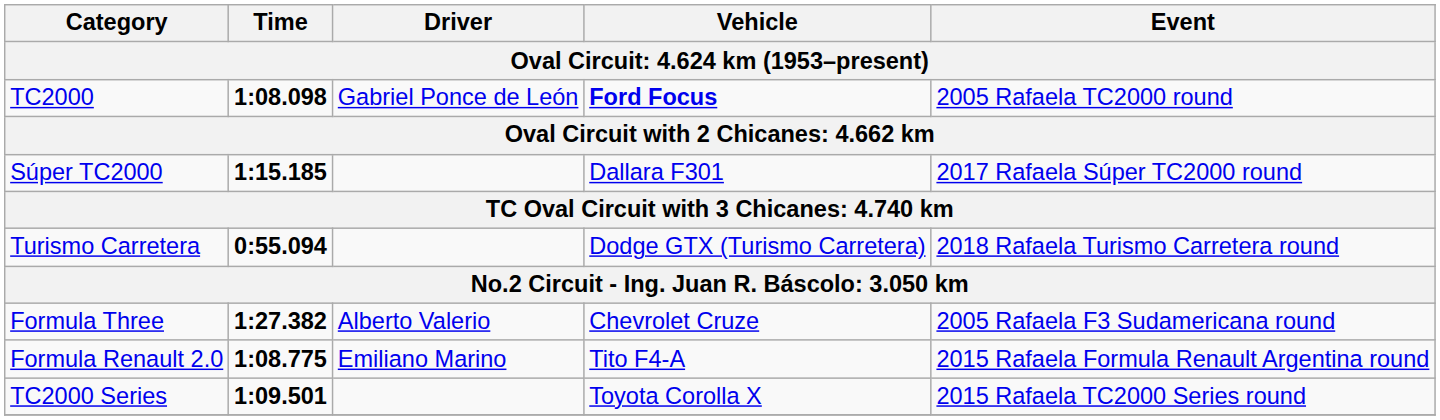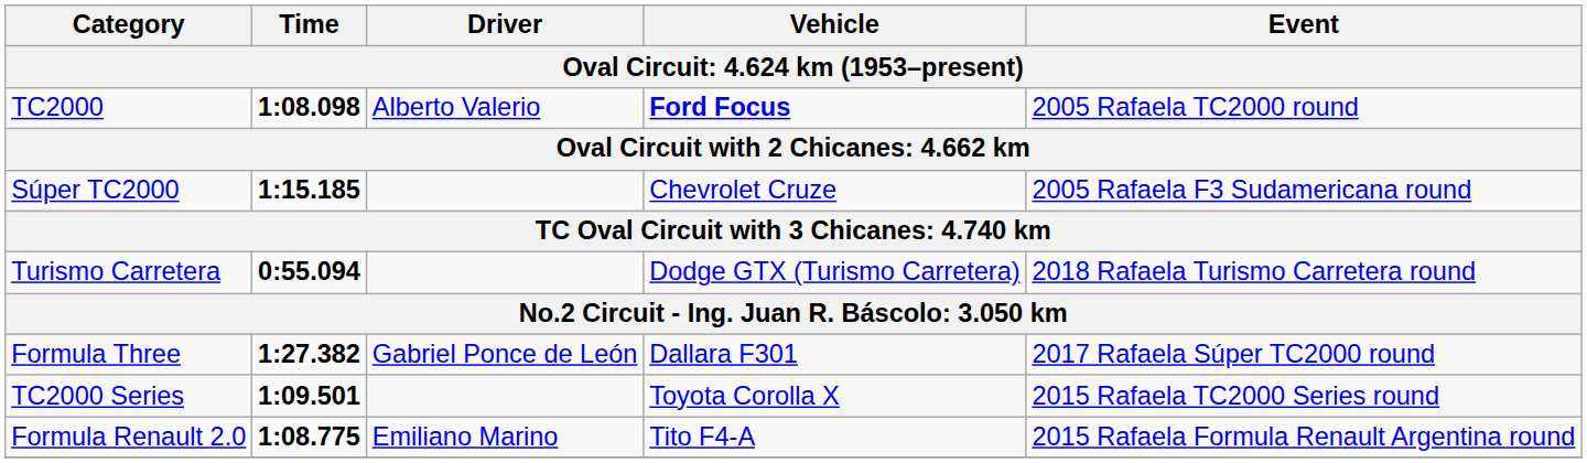 <table class="wikitable">
 <tr>
 <th>Category</th>
 <th>Time</th>
 <th>Driver</th>
 <th>Vehicle</th>
 <th>Event</th>
 </tr>
 <tr>
 <th colspan=5>Oval Circuit: 4.624 km (1953–present)</th>
 </tr>
 <tr>
 <td><a href='#'>TC2000</a></td>
 <td><strong>1:08.098</strong></td>
-<td><a href='#'>Gabriel Ponce de León</a></td>
+<td><a href='#'>Alberto Valerio</a></td>
 <td><strong><a href='#'>Ford Focus</a></strong></td>
 <td><a href='#'>2005 Rafaela TC2000 round</a></td>
 </tr>
 <tr>
 <th colspan=5>Oval Circuit with 2 Chicanes: 4.662 km</th>
 </tr>
 <tr>
 <td><a href='#'>Súper TC2000</a></td>
 <td><strong>1:15.185</strong></td>
 <td></td>
-<td><a href='#'>Dallara F301</a></td>
-<td><a href='#'>2017 Rafaela Súper TC2000 round</a></td>
+<td><a href='#'>Chevrolet Cruze</a></td>
+<td><a href='#'>2005 Rafaela F3 Sudamericana round</a></td>
 </tr>
 <tr>
 <th colspan=5>TC Oval Circuit with 3 Chicanes: 4.740 km</th>
 </tr>
 <tr>
 <td><a href='#'>Turismo Carretera</a></td>
 <td><strong>0:55.094</strong></td>
 <td></td>
 <td><a href='#'>Dodge GTX (Turismo Carretera)</a></td>
 <td><a href='#'>2018 Rafaela Turismo Carretera round</a></td>
 </tr>
 <tr>
 <th colspan=5>No.2 Circuit - Ing. Juan R. Báscolo: 3.050 km</th>
 </tr>
 <tr>
 <td><a href='#'>Formula Three</a></td>
 <td><strong>1:27.382</strong></td>
-<td><a href='#'>Alberto Valerio</a></td>
-<td><a href='#'>Chevrolet Cruze</a></td>
-<td><a href='#'>2005 Rafaela F3 Sudamericana round</a></td>
+<td><a href='#'>Gabriel Ponce de León</a></td>
+<td><a href='#'>Dallara F301</a></td>
+<td><a href='#'>2017 Rafaela Súper TC2000 round</a></td>
+</tr>
+<tr>
+<td><a href='#'>TC2000 Series</a></td>
+<td><strong>1:09.501</strong></td>
+<td></td>
+<td><a href='#'>Toyota Corolla X</a></td>
+<td><a href='#'>2015 Rafaela TC2000 Series round</a></td>
 </tr>
 <tr>
 <td><a href='#'>Formula Renault 2.0</a></td>
 <td><strong>1:08.775</strong></td>
 <td><a href='#'>Emiliano Marino</a></td>
 <td><a href='#'>Tito F4-A</a></td>
 <td><a href='#'>2015 Rafaela Formula Renault Argentina round</a></td>
 </tr>
 <tr>
-<td><a href='#'>TC2000 Series</a></td>
-<td><strong>1:09.501</strong></td>
-<td></td>
-<td><a href='#'>Toyota Corolla X</a></td>
-<td><a href='#'>2015 Rafaela TC2000 Series round</a></td>
-</tr>
-<tr>
 </tr>
 </table>
